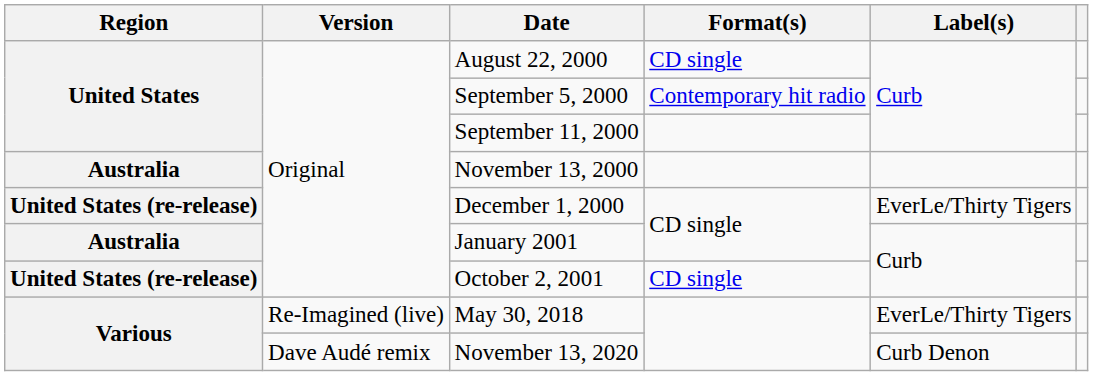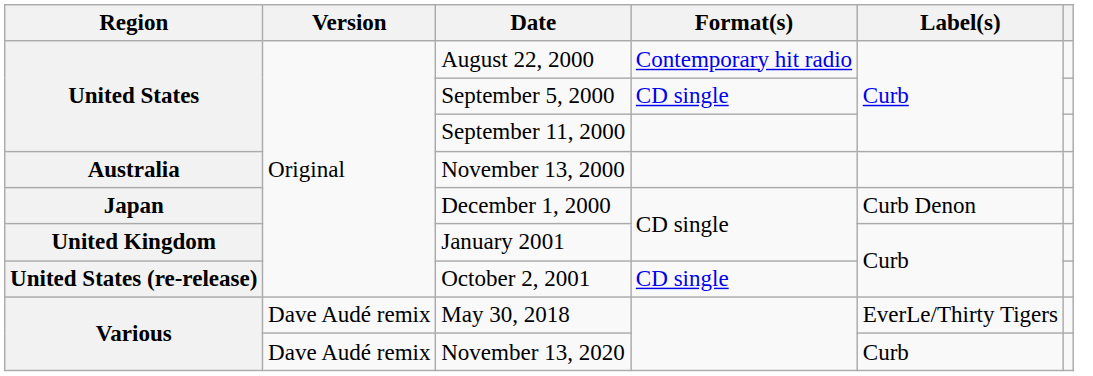 <table class="wikitable plainrowheaders">
 <tr>
 <th scope="col">Region</th>
 <th scope="col">Version</th>
 <th scope="col">Date</th>
 <th scope="col">Format(s)</th>
 <th scope="col">Label(s)</th>
 <th scope="col"></th>
 </tr>
 <tr>
 <th scope="row" rowspan="3">United States</th>
 <td rowspan="7">Original</td>
 <td>August 22, 2000</td>
-<td><a href='#'>CD single</a></td>
+<td><a href='#'>Contemporary hit radio</a></td>
 <td rowspan="3"><a href='#'>Curb</a></td>
 <td></td>
 </tr>
 <tr>
 <td>September 5, 2000</td>
-<td><a href='#'>Contemporary hit radio</a></td>
+<td><a href='#'>CD single</a></td>
 <td></td>
 </tr>
 <tr>
 <td>September 11, 2000</td>
 <td></td>
 <td></td>
 </tr>
 <tr>
 <th scope="row">Australia</th>
 <td>November 13, 2000</td>
 <td></td>
 <td></td>
 <td></td>
 </tr>
 <tr>
-<th scope="row">United States (re-release)</th>
+<th scope="row">Japan</th>
 <td>December 1, 2000</td>
 <td rowspan="2">CD single</td>
-<td>EverLe/Thirty Tigers</td>
+<td>Curb Denon</td>
 <td></td>
 </tr>
 <tr>
-<th scope="row">Australia</th>
+<th scope="row">United Kingdom</th>
 <td>January 2001</td>
 <td rowspan="2">Curb</td>
 <td></td>
 </tr>
 <tr>
 <th scope="row">United States (re-release)</th>
 <td>October 2, 2001</td>
 <td><a href='#'>CD single</a></td>
 <td></td>
 </tr>
 <tr>
 <th scope="row" rowspan="2">Various</th>
-<td>Re-Imagined (live)</td>
+<td>Dave Audé remix</td>
 <td>May 30, 2018</td>
 <td rowspan="2"></td>
 <td>EverLe/Thirty Tigers</td>
 <td></td>
 </tr>
 <tr>
 <td>Dave Audé remix</td>
 <td>November 13, 2020</td>
-<td>Curb Denon</td>
+<td>Curb</td>
 <td></td>
 </tr>
 </table>
